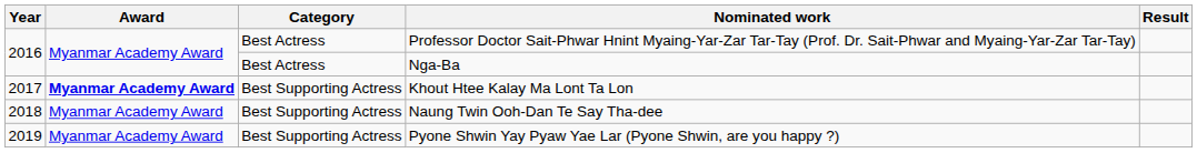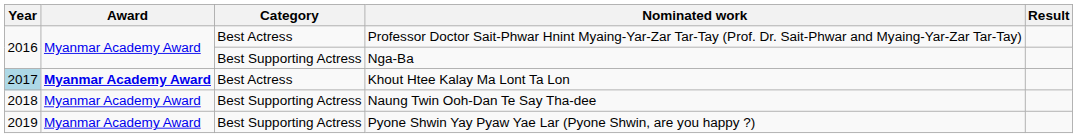 <table class="wikitable" style="font-size: 95%">
 <tr>
 <th>Year</th>
 <th>Award</th>
 <th>Category</th>
 <th>Nominated work</th>
 <th>Result</th>
 </tr>
 <tr>
 <td rowspan = 2>2016</td>
 <td rowspan = 2><a href='#'>Myanmar Academy Award</a></td>
 <td>Best Actress</td>
 <td>Professor Doctor Sait-Phwar Hnint Myaing-Yar-Zar Tar-Tay (Prof. Dr. Sait-Phwar and Myaing-Yar-Zar Tar-Tay)</td>
 <td></td>
 </tr>
 <tr>
-<td>Best Actress</td>
+<td>Best Supporting Actress</td>
 <td>Nga-Ba</td>
 <td></td>
 </tr>
 <tr>
-<td>2017</td>
+<td style="background: lightblue;">2017</td>
 <td><strong><a href='#'>Myanmar Academy Award</a></strong></td>
-<td>Best Supporting Actress</td>
+<td>Best Actress</td>
 <td>Khout Htee Kalay Ma Lont Ta Lon</td>
 <td></td>
 </tr>
 <tr>
 <td>2018</td>
 <td><a href='#'>Myanmar Academy Award</a></td>
 <td>Best Supporting Actress</td>
 <td>Naung Twin Ooh-Dan Te Say Tha-dee</td>
 <td></td>
 </tr>
 <tr>
 <td>2019</td>
 <td><a href='#'>Myanmar Academy Award</a></td>
 <td>Best Supporting Actress</td>
 <td>Pyone Shwin Yay Pyaw Yae Lar (Pyone Shwin, are you happy ?)</td>
 <td></td>
 </tr>
 </table>
